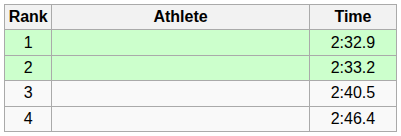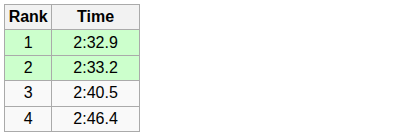 <table class=wikitable style="text-align:center">
 <tr>
 <th width=40>Rank</th>
-<th width=250>Athlete</th>
 <th width=80>Time</th>
 </tr>
 <tr bgcolor="ccffcc">
 <td>1</td>
-<td align=left></td>
 <td>2:32.9</td>
 </tr>
 <tr bgcolor="ccffcc">
 <td>2</td>
-<td align=left></td>
 <td>2:33.2</td>
 </tr>
 <tr>
 <td>3</td>
-<td align=left></td>
 <td>2:40.5</td>
 </tr>
 <tr>
 <td>4</td>
-<td align=left></td>
 <td>2:46.4</td>
 </tr>
 </table>
